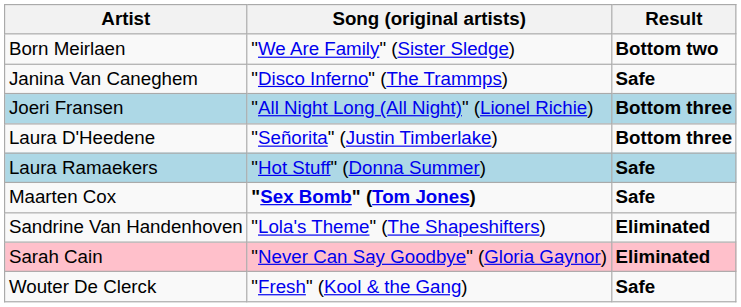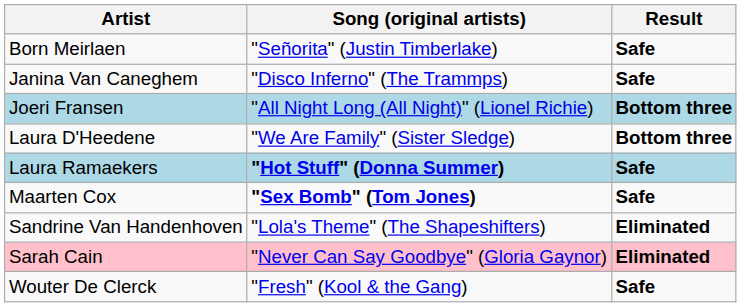 <table class=wikitable>
 <tr>
 <th>Artist</th>
 <th>Song (original artists)</th>
 <th>Result</th>
 </tr>
 <tr>
 <td>Born Meirlaen</td>
-<td>"<a href='#'>We Are Family</a>" (<a href='#'>Sister Sledge</a>)</td>
-<td><strong>Bottom two</strong></td>
+<td>"<a href='#'>Señorita</a>" (<a href='#'>Justin Timberlake</a>)</td>
+<td><strong>Safe</strong></td>
 </tr>
 <tr>
 <td>Janina Van Caneghem</td>
 <td>"<a href='#'>Disco Inferno</a>" (<a href='#'>The Trammps</a>)</td>
 <td><strong>Safe</strong></td>
 </tr>
 <tr style="background:lightblue;">
 <td>Joeri Fransen</td>
 <td>"<a href='#'>All Night Long (All Night)</a>" (<a href='#'>Lionel Richie</a>)</td>
 <td><strong>Bottom three</strong></td>
 </tr>
 <tr>
 <td>Laura D'Heedene</td>
-<td>"<a href='#'>Señorita</a>" (<a href='#'>Justin Timberlake</a>)</td>
+<td>"<a href='#'>We Are Family</a>" (<a href='#'>Sister Sledge</a>)</td>
 <td><strong>Bottom three</strong></td>
 </tr>
 <tr style="background:lightblue;">
 <td>Laura Ramaekers</td>
-<td>"<a href='#'>Hot Stuff</a>" (<a href='#'>Donna Summer</a>)</td>
+<td><strong>"<a href='#'>Hot Stuff</a>" (<a href='#'>Donna Summer</a>)</strong></td>
 <td><strong>Safe</strong></td>
 </tr>
 <tr>
 <td>Maarten Cox</td>
 <td><strong>"<a href='#'>Sex Bomb</a>" (<a href='#'>Tom Jones</a>)</strong></td>
 <td><strong>Safe</strong></td>
 </tr>
 <tr>
 <td>Sandrine Van Handenhoven</td>
 <td>"<a href='#'>Lola's Theme</a>" (<a href='#'>The Shapeshifters</a>)</td>
 <td><strong>Eliminated</strong></td>
 </tr>
 <tr style="background:pink;">
 <td>Sarah Cain</td>
 <td>"<a href='#'>Never Can Say Goodbye</a>" (<a href='#'>Gloria Gaynor</a>)</td>
 <td><strong>Eliminated</strong></td>
 </tr>
 <tr>
 <td>Wouter De Clerck</td>
 <td>"<a href='#'>Fresh</a>" (<a href='#'>Kool & the Gang</a>)</td>
 <td><strong>Safe</strong></td>
 </tr>
 </table>
